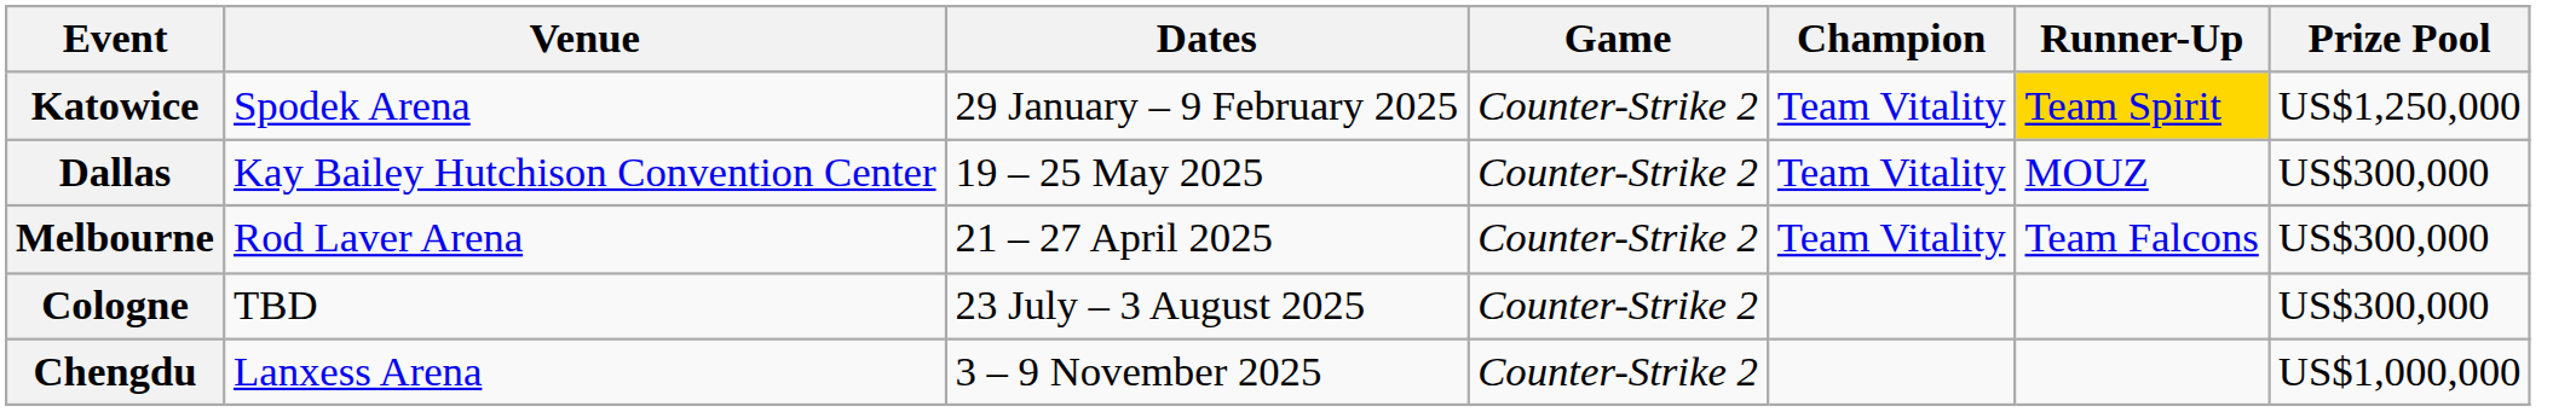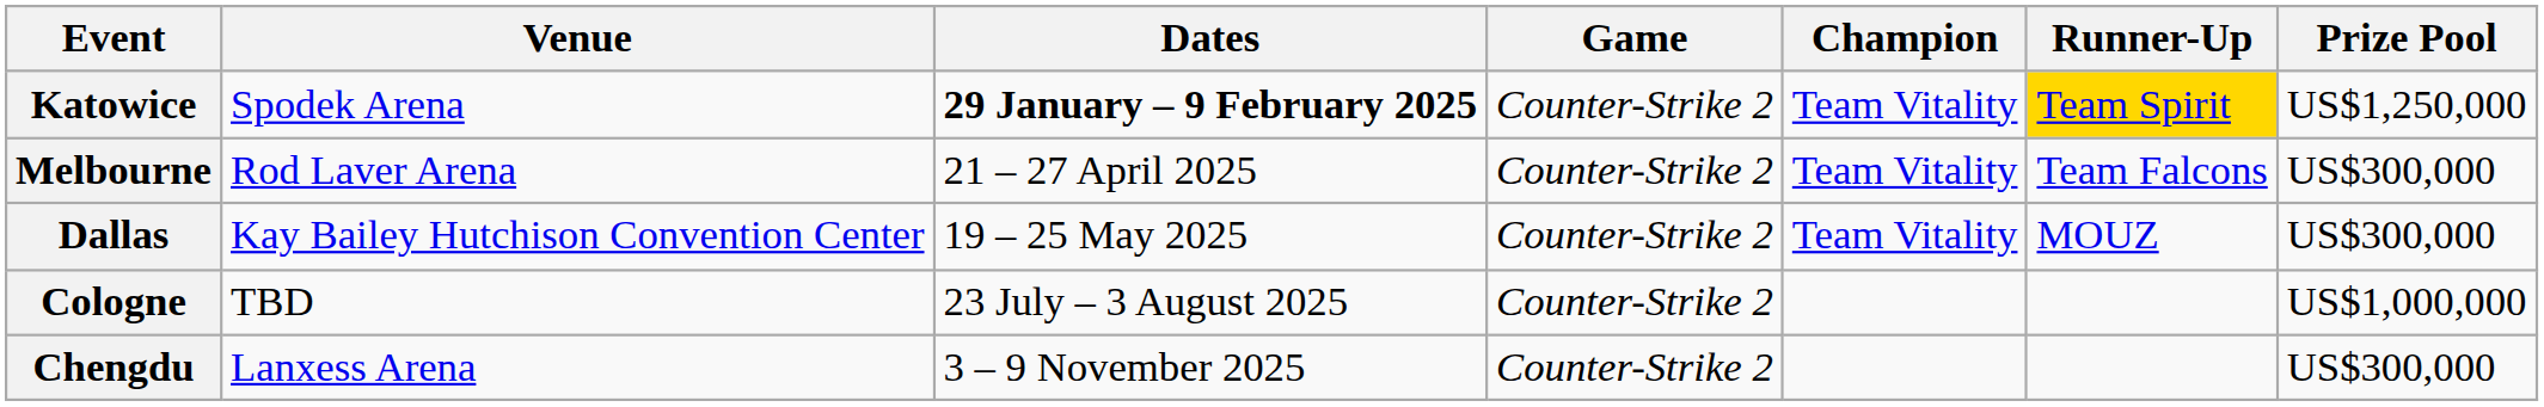 <table class="wikitable">
 <tr>
 <th>Event</th>
 <th>Venue</th>
 <th>Dates</th>
 <th>Game</th>
 <th>Champion</th>
 <th>Runner-Up</th>
 <th>Prize Pool</th>
 </tr>
 <tr>
 <th>Katowice</th>
 <td><a href='#'>Spodek Arena</a></td>
-<td>29 January – 9 February 2025</td>
+<td><strong>29 January – 9 February 2025</strong></td>
 <td><em>Counter-Strike 2</em></td>
 <td><a href='#'>Team Vitality</a></td>
 <td style="background: gold;"><a href='#'>Team Spirit</a></td>
 <td>US$1,250,000</td>
+</tr>
+<tr>
+<th>Melbourne</th>
+<td><a href='#'>Rod Laver Arena</a></td>
+<td>21 – 27 April 2025</td>
+<td><em>Counter-Strike 2</em></td>
+<td><a href='#'>Team Vitality</a></td>
+<td><a href='#'>Team Falcons</a></td>
+<td>US$300,000</td>
 </tr>
 <tr>
 <th>Dallas</th>
 <td><a href='#'>Kay Bailey Hutchison Convention Center</a></td>
 <td>19 – 25 May 2025</td>
 <td><em>Counter-Strike 2</em></td>
 <td><a href='#'>Team Vitality</a></td>
 <td><a href='#'>MOUZ</a></td>
 <td>US$300,000</td>
 </tr>
 <tr>
-<th>Melbourne</th>
-<td><a href='#'>Rod Laver Arena</a></td>
-<td>21 – 27 April 2025</td>
-<td><em>Counter-Strike 2</em></td>
-<td><a href='#'>Team Vitality</a></td>
-<td><a href='#'>Team Falcons</a></td>
-<td>US$300,000</td>
-</tr>
-<tr>
 <th>Cologne</th>
 <td>TBD</td>
 <td>23 July – 3 August 2025</td>
 <td><em>Counter-Strike 2</em></td>
 <td></td>
 <td></td>
-<td>US$300,000</td>
+<td>US$1,000,000</td>
 </tr>
 <tr>
 <th>Chengdu</th>
 <td><a href='#'>Lanxess Arena</a></td>
 <td>3 – 9 November 2025</td>
 <td><em>Counter-Strike 2</em></td>
 <td></td>
 <td></td>
-<td>US$1,000,000</td>
+<td>US$300,000</td>
 </tr>
 </table>
